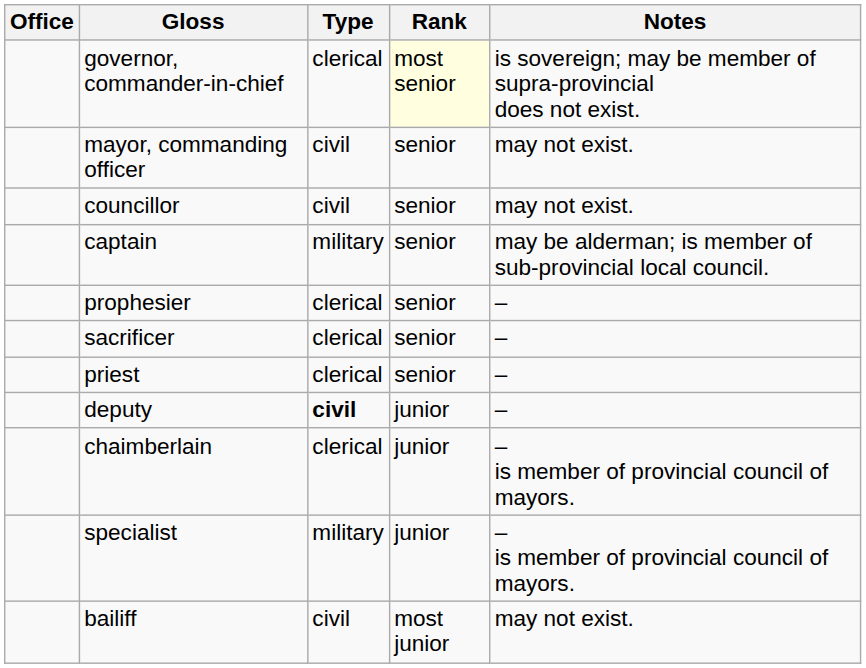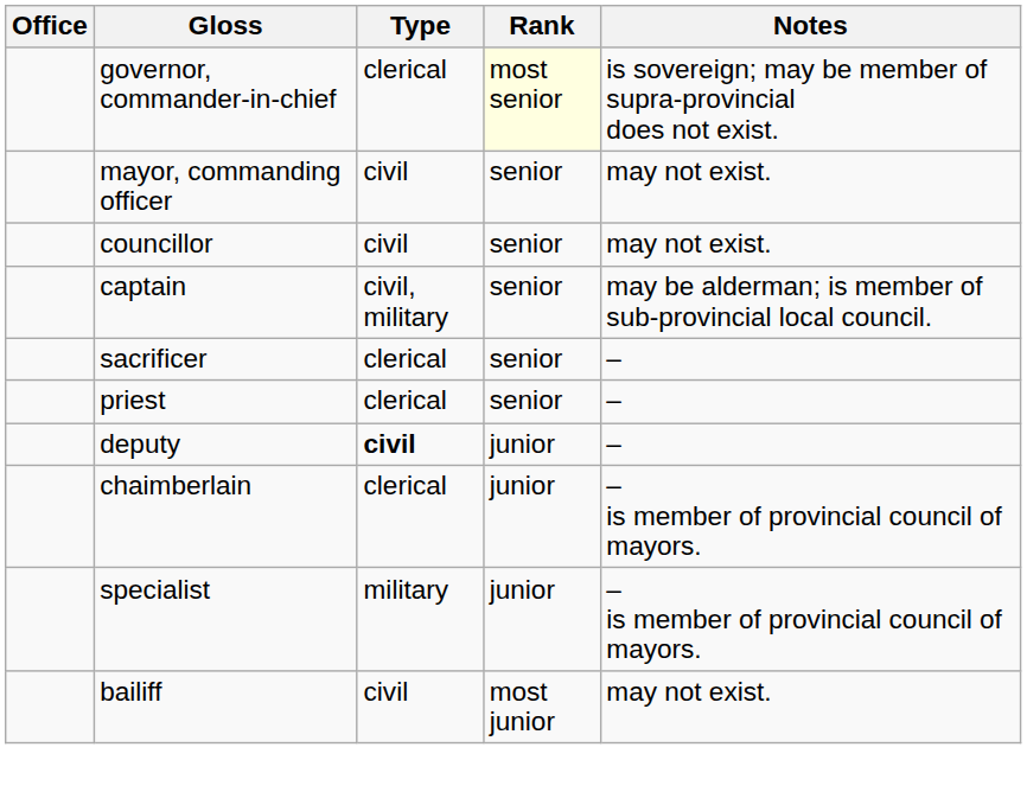 <table class="wikitable sortable static-row-numbers">
 <tr>
 <th>Office</th>
 <th>Gloss</th>
 <th>Type</th>
 <th>Rank</th>
 <th>Notes</th>
 </tr>
 <tr style="vertical-align: top;">
 <td></td>
 <td>governor, commander-in-chief</td>
 <td>clerical</td>
 <td style="background: lightyellow;">most senior</td>
 <td> is sovereign; may be member of supra-provincial <br> does not exist.</td>
 </tr>
 <tr style="vertical-align: top;">
 <td></td>
 <td>mayor, commanding officer</td>
 <td>civil</td>
 <td>senior</td>
 <td> may not exist.</td>
 </tr>
 <tr style="vertical-align: top;">
 <td></td>
 <td>councillor</td>
 <td>civil</td>
 <td>senior</td>
 <td> may not exist.</td>
 </tr>
 <tr style="vertical-align: top;">
 <td></td>
 <td>captain</td>
-<td>military</td>
+<td>civil, military</td>
 <td>senior</td>
 <td> may be alderman; is member of sub-provincial local council.</td>
-</tr>
-<tr style="vertical-align: top;">
-<td></td>
-<td>prophesier</td>
-<td>clerical</td>
-<td>senior</td>
-<td> –</td>
 </tr>
 <tr style="vertical-align: top;">
 <td></td>
 <td>sacrificer</td>
 <td>clerical</td>
 <td>senior</td>
 <td> –</td>
 </tr>
 <tr style="vertical-align: top;">
 <td></td>
 <td>priest</td>
 <td>clerical</td>
 <td>senior</td>
 <td> –</td>
 </tr>
 <tr style="vertical-align: top;">
 <td></td>
 <td>deputy</td>
 <td><strong>civil</strong></td>
 <td>junior</td>
 <td> –</td>
 </tr>
 <tr style="vertical-align: top;">
 <td></td>
 <td>chaimberlain</td>
 <td>clerical</td>
 <td>junior</td>
 <td> –<br> is member of provincial council of mayors.</td>
 </tr>
 <tr style="vertical-align: top;">
 <td></td>
 <td>specialist</td>
 <td>military</td>
 <td>junior</td>
 <td> –<br> is member of provincial council of mayors.</td>
 </tr>
 <tr style="vertical-align: top;">
 <td></td>
 <td>bailiff</td>
 <td>civil</td>
 <td>most junior</td>
 <td> may not exist.</td>
 </tr>
 </table>
